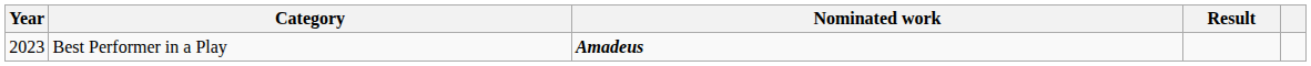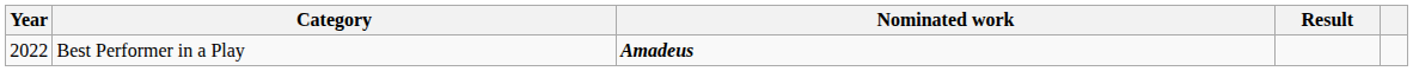 <table class="wikitable">
 <tr>
 <th scope="col" style="width:1em;">Year</th>
 <th scope="col" style="width:29em;">Category</th>
 <th scope="col" style="width:34em;">Nominated work</th>
 <th scope="col" style="width:5em;">Result</th>
 <th scope="col" style="width:1em;"></th>
 </tr>
 <tr>
-<td>2023</td>
+<td>2022</td>
 <td>Best Performer in a Play</td>
 <td><strong><em>Amadeus</em></strong></td>
 <td></td>
 <td></td>
 </tr>
 </table>
